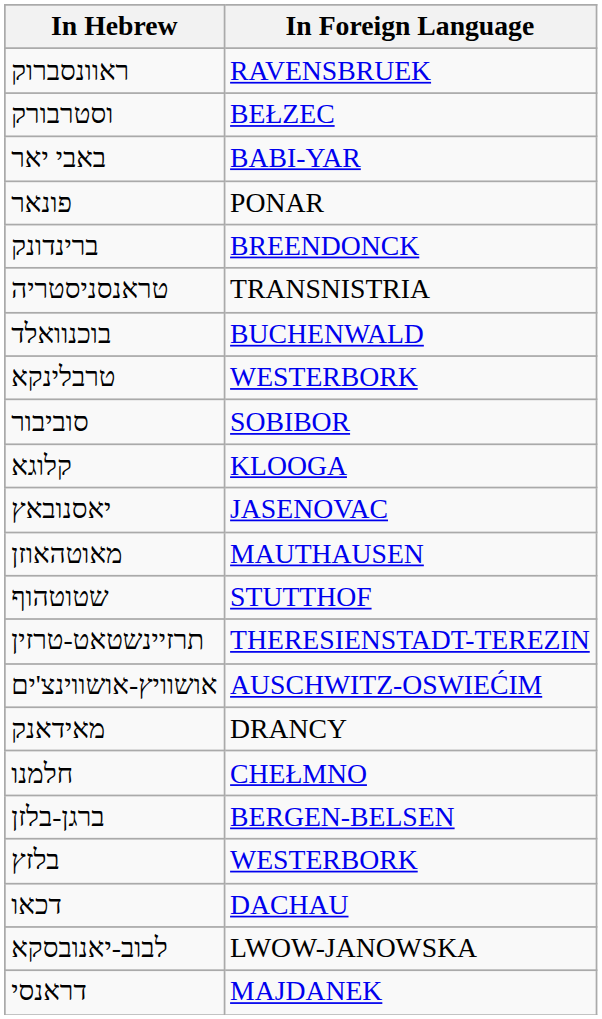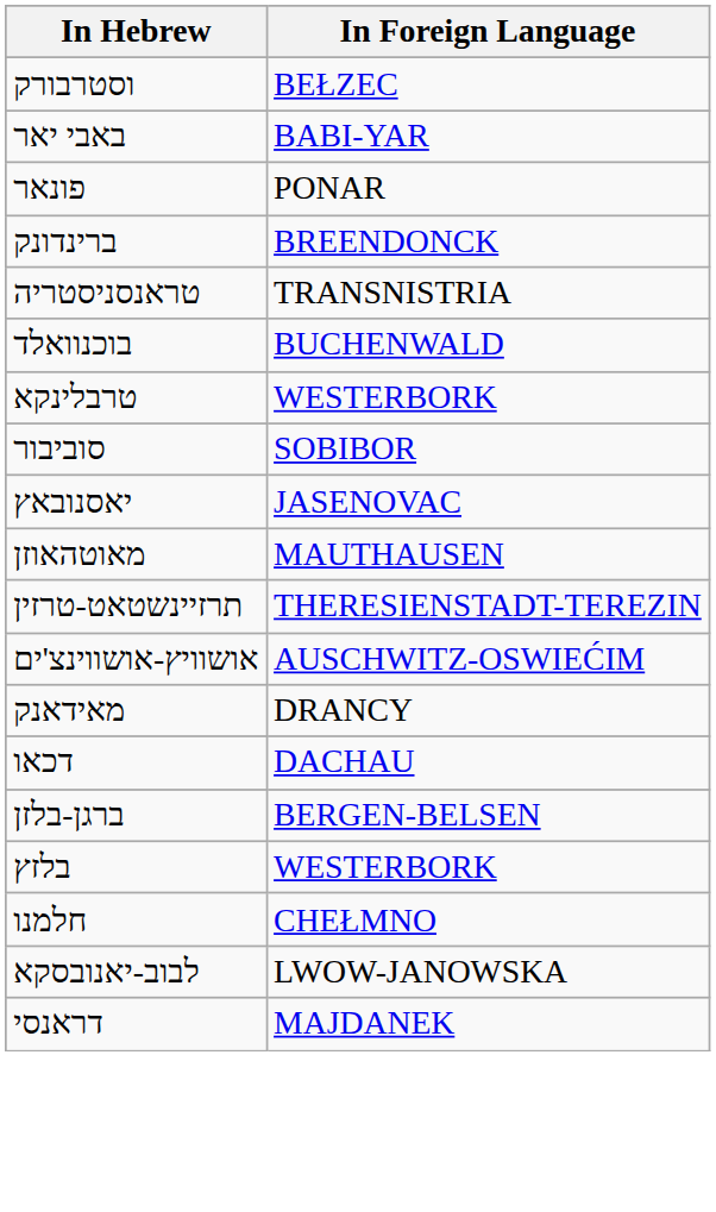 <table class="wikitable">
 <tr>
 <th>In Hebrew</th>
 <th>In Foreign Language</th>
-</tr>
-<tr>
-<td>ראוונסברוק</td>
-<td><a href='#'>RAVENSBRUEK</a></td>
 </tr>
 <tr>
 <td>וסטרבורק</td>
 <td><a href='#'>BEŁZEC</a></td>
 </tr>
 <tr>
 <td>באבי יאר</td>
 <td><a href='#'>BABI-YAR</a></td>
 </tr>
 <tr>
 <td>פונאר</td>
 <td>PONAR</td>
 </tr>
 <tr>
 <td>ברינדונק</td>
 <td><a href='#'>BREENDONCK</a></td>
 </tr>
 <tr>
 <td>טראנסניסטריה</td>
 <td>TRANSNISTRIA</td>
 </tr>
 <tr>
 <td>בוכנוואלד</td>
 <td><a href='#'>BUCHENWALD</a></td>
 </tr>
 <tr>
 <td>טרבלינקא</td>
 <td><a href='#'>WESTERBORK</a></td>
 </tr>
 <tr>
 <td>סוביבור</td>
 <td><a href='#'>SOBIBOR</a></td>
 </tr>
 <tr>
-<td>קלוגא</td>
-<td><a href='#'>KLOOGA</a></td>
-</tr>
-<tr>
 <td>יאסנובאץ</td>
 <td><a href='#'>JASENOVAC</a></td>
 </tr>
 <tr>
 <td>מאוטהאוזן</td>
 <td><a href='#'>MAUTHAUSEN</a></td>
-</tr>
-<tr>
-<td>שטוטהוף</td>
-<td><a href='#'>STUTTHOF</a></td>
 </tr>
 <tr>
 <td>תרזיינשטאט-טרזין</td>
 <td><a href='#'>THERESIENSTADT-TEREZIN</a></td>
 </tr>
 <tr>
 <td>אושוויץ-אושווינצ'ים</td>
 <td><a href='#'>AUSCHWITZ-OSWIEĆIM</a></td>
 </tr>
 <tr>
 <td>מאידאנק</td>
 <td>DRANCY</td>
 </tr>
 <tr>
-<td>חלמנו</td>
-<td><a href='#'>CHEŁMNO</a></td>
+<td>דכאו</td>
+<td><a href='#'>DACHAU</a></td>
 </tr>
 <tr>
 <td>ברגן-בלזן</td>
 <td><a href='#'>BERGEN-BELSEN</a></td>
 </tr>
 <tr>
 <td>בלזץ</td>
 <td><a href='#'>WESTERBORK</a></td>
 </tr>
 <tr>
-<td>דכאו</td>
-<td><a href='#'>DACHAU</a></td>
+<td>חלמנו</td>
+<td><a href='#'>CHEŁMNO</a></td>
 </tr>
 <tr>
 <td>לבוב-יאנובסקא</td>
 <td>LWOW-JANOWSKA</td>
 </tr>
 <tr>
 <td>דראנסי</td>
 <td><a href='#'>MAJDANEK</a></td>
 </tr>
 </table>
